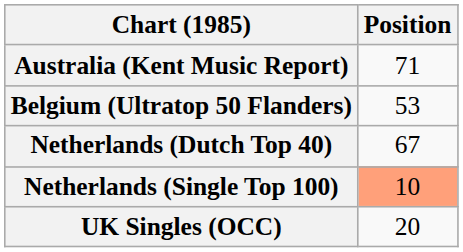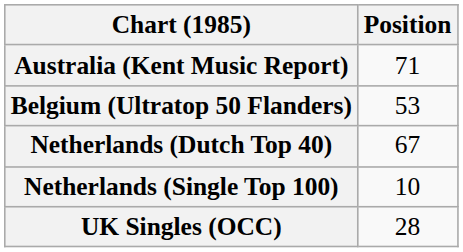 <table class="wikitable sortable plainrowheaders" style="text-align:center">
 <tr>
 <th scope="col">Chart (1985)</th>
 <th scope="col">Position</th>
 </tr>
 <tr>
 <th scope="row">Australia (Kent Music Report)</th>
 <td>71</td>
 </tr>
 <tr>
 <th scope="row">Belgium (Ultratop 50 Flanders)</th>
 <td>53</td>
 </tr>
 <tr>
 <th scope="row">Netherlands (Dutch Top 40)</th>
 <td>67</td>
 </tr>
 <tr>
 <th scope="row">Netherlands (Single Top 100)</th>
-<td style="background: lightsalmon;">10</td>
+<td>10</td>
 </tr>
 <tr>
 <th scope="row">UK Singles (OCC)</th>
-<td>20</td>
+<td>28</td>
 </tr>
 </table>
